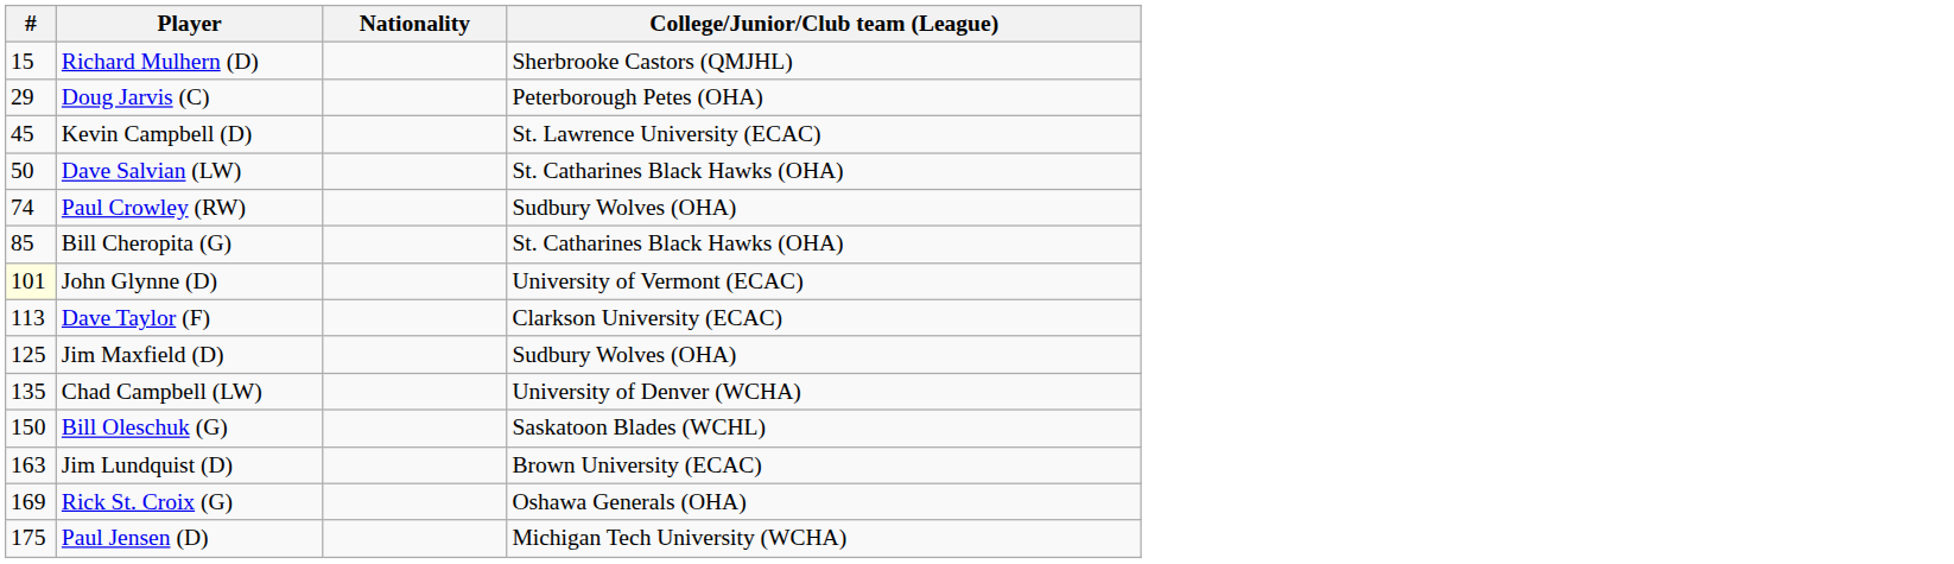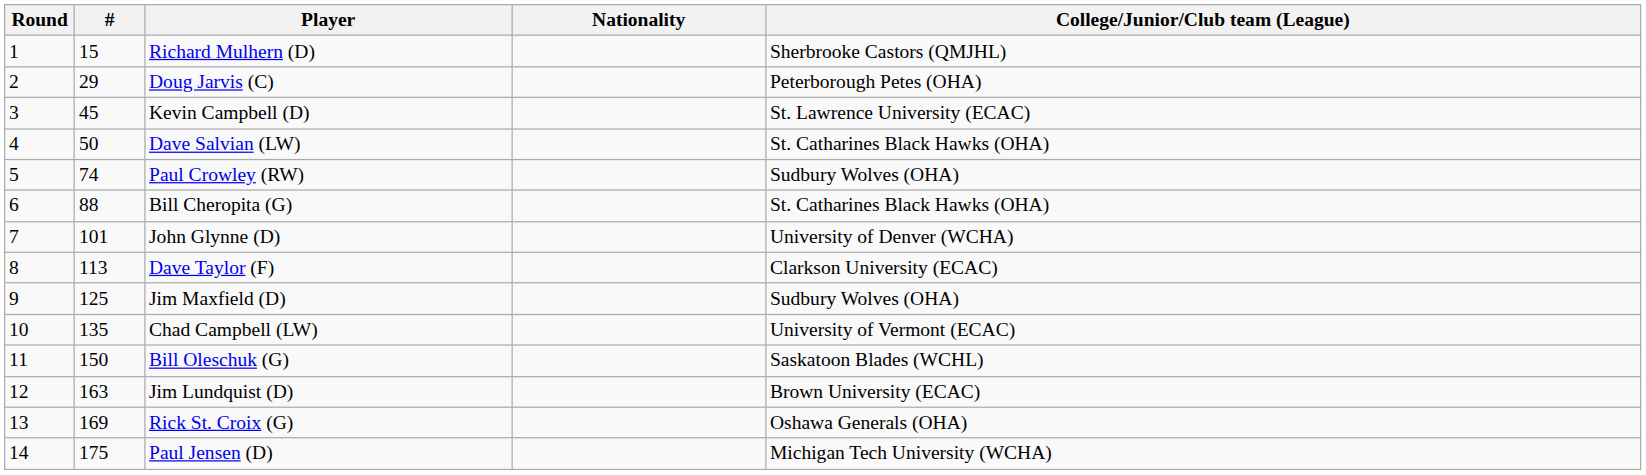 <table class="wikitable">
 <tr align="center">
+<th bgcolor="#DDDDFF" width="4.0%">Round</th>
 <th bgcolor="#DDDDFF" width="4.0%">#</th>
 <th bgcolor="#DDDDFF" width="21.0%">Player</th>
 <th bgcolor="#DDDDFF" width="14.5%">Nationality</th>
 <th bgcolor="#DDDDFF" width="50.0%">College/Junior/Club team (League)</th>
 </tr>
 <tr>
+<td>1</td>
 <td>15</td>
 <td><a href='#'>Richard Mulhern</a> (D)</td>
 <td></td>
 <td>Sherbrooke Castors (QMJHL)</td>
 </tr>
 <tr>
+<td>2</td>
 <td>29</td>
 <td><a href='#'>Doug Jarvis</a> (C)</td>
 <td></td>
 <td>Peterborough Petes (OHA)</td>
 </tr>
 <tr>
+<td>3</td>
 <td>45</td>
 <td>Kevin Campbell (D)</td>
 <td></td>
 <td>St. Lawrence University (ECAC)</td>
 </tr>
 <tr>
+<td>4</td>
 <td>50</td>
 <td><a href='#'>Dave Salvian</a> (LW)</td>
 <td></td>
 <td>St. Catharines Black Hawks (OHA)</td>
 </tr>
 <tr>
+<td>5</td>
 <td>74</td>
 <td><a href='#'>Paul Crowley</a> (RW)</td>
 <td></td>
 <td>Sudbury Wolves (OHA)</td>
 </tr>
 <tr>
-<td>85</td>
+<td>6</td>
+<td>88</td>
 <td>Bill Cheropita (G)</td>
 <td></td>
 <td>St. Catharines Black Hawks (OHA)</td>
 </tr>
 <tr>
-<td style="background: lightyellow;">101</td>
+<td>7</td>
+<td>101</td>
 <td>John Glynne (D)</td>
 <td></td>
-<td>University of Vermont (ECAC)</td>
+<td>University of Denver (WCHA)</td>
 </tr>
 <tr>
+<td>8</td>
 <td>113</td>
 <td><a href='#'>Dave Taylor</a> (F)</td>
 <td></td>
 <td>Clarkson University (ECAC)</td>
 </tr>
 <tr>
+<td>9</td>
 <td>125</td>
 <td>Jim Maxfield (D)</td>
 <td></td>
 <td>Sudbury Wolves (OHA)</td>
 </tr>
 <tr>
+<td>10</td>
 <td>135</td>
 <td>Chad Campbell (LW)</td>
 <td></td>
-<td>University of Denver (WCHA)</td>
+<td>University of Vermont (ECAC)</td>
 </tr>
 <tr>
+<td>11</td>
 <td>150</td>
 <td><a href='#'>Bill Oleschuk</a> (G)</td>
 <td></td>
 <td>Saskatoon Blades (WCHL)</td>
 </tr>
 <tr>
+<td>12</td>
 <td>163</td>
 <td>Jim Lundquist (D)</td>
 <td></td>
 <td>Brown University (ECAC)</td>
 </tr>
 <tr>
+<td>13</td>
 <td>169</td>
 <td><a href='#'>Rick St. Croix</a> (G)</td>
 <td></td>
 <td>Oshawa Generals (OHA)</td>
 </tr>
 <tr>
+<td>14</td>
 <td>175</td>
 <td><a href='#'>Paul Jensen</a> (D)</td>
 <td></td>
 <td>Michigan Tech University (WCHA)</td>
 </tr>
 </table>
